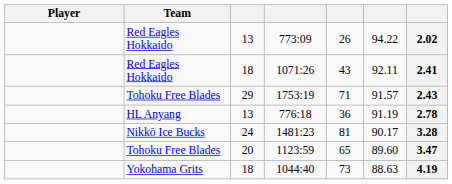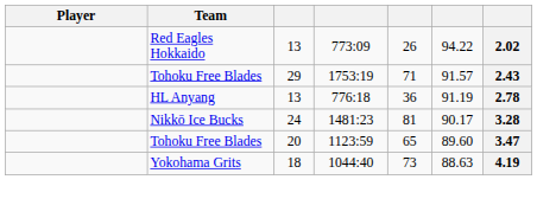 <table class="wikitable sortable" style="text-align: center">
 <tr>
 <th style="width: 15em;">Player</th>
 <th style="width: 12em;">Team</th>
 <th style="width: 3.5em;"></th>
 <th style="width: 6em;"></th>
 <th style="width: 4em;"></th>
 <th style="width: 4em;"></th>
 <th style="width: 4em;"></th>
 </tr>
 <tr>
 <td style="text-align:left;"> </td>
 <td style="text-align:left;"><a href='#'>Red Eagles Hokkaido</a></td>
 <td>13</td>
 <td>773:09</td>
 <td>26</td>
 <td>94.22</td>
 <th>2.02</th>
-</tr>
-<tr>
-<td style="text-align:left;"> </td>
-<td style="text-align:left;"><a href='#'>Red Eagles Hokkaido</a></td>
-<td>18</td>
-<td>1071:26</td>
-<td>43</td>
-<td>92.11</td>
-<th>2.41</th>
 </tr>
 <tr>
 <td style="text-align:left;"> </td>
 <td style="text-align:left;"><a href='#'>Tohoku Free Blades</a></td>
 <td>29</td>
 <td>1753:19</td>
 <td>71</td>
 <td>91.57</td>
 <th>2.43</th>
 </tr>
 <tr>
 <td style="text-align:left;"> </td>
 <td style="text-align:left;"><a href='#'>HL Anyang</a></td>
 <td>13</td>
 <td>776:18</td>
 <td>36</td>
 <td>91.19</td>
 <th>2.78</th>
 </tr>
 <tr>
 <td style="text-align:left;"> </td>
 <td style="text-align:left;"><a href='#'>Nikkō Ice Bucks</a></td>
 <td>24</td>
 <td>1481:23</td>
 <td>81</td>
 <td>90.17</td>
 <th>3.28</th>
 </tr>
 <tr>
 <td style="text-align:left;"> </td>
 <td style="text-align:left;"><a href='#'>Tohoku Free Blades</a></td>
 <td>20</td>
 <td>1123:59</td>
 <td>65</td>
 <td>89.60</td>
 <th>3.47</th>
 </tr>
 <tr>
 <td style="text-align:left;"> </td>
 <td style="text-align:left;"><a href='#'>Yokohama Grits</a></td>
 <td>18</td>
 <td>1044:40</td>
 <td>73</td>
 <td>88.63</td>
 <th>4.19</th>
 </tr>
 </table>
